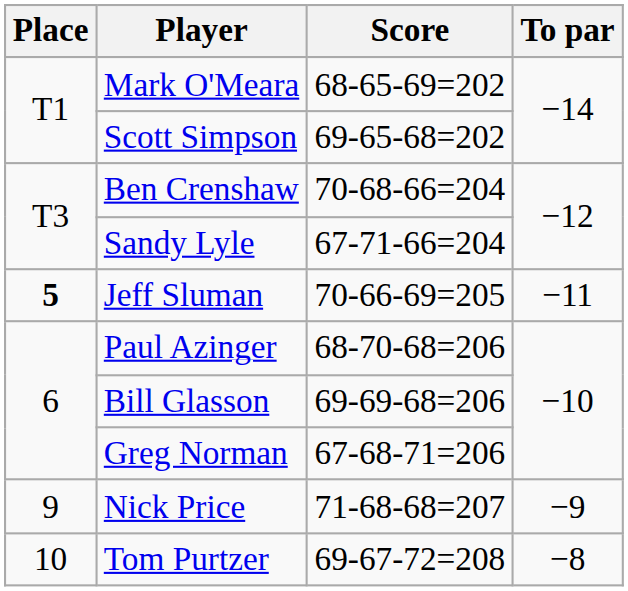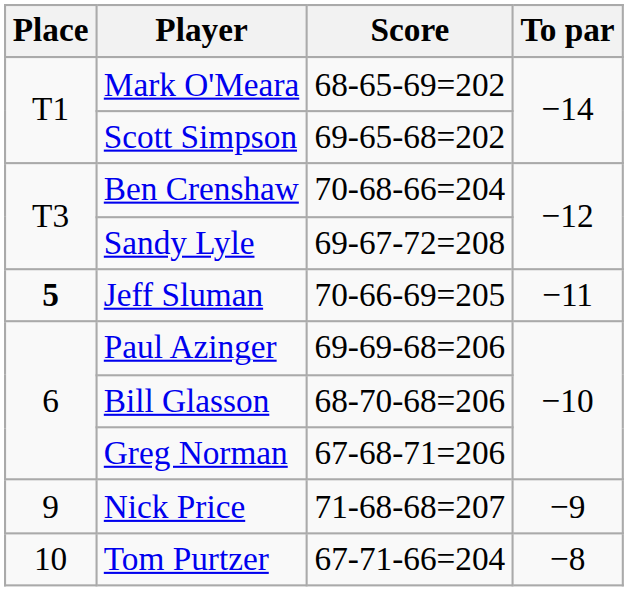 <table class="wikitable">
 <tr>
 <th>Place</th>
 <th>Player</th>
 <th>Score</th>
 <th>To par</th>
 </tr>
 <tr>
 <td rowspan=2 align=center>T1</td>
 <td> <a href='#'>Mark O'Meara</a></td>
 <td align=center>68-65-69=202</td>
 <td rowspan=2 align=center>−14</td>
 </tr>
 <tr>
 <td> <a href='#'>Scott Simpson</a></td>
 <td align=center>69-65-68=202</td>
 </tr>
 <tr>
 <td rowspan=2 align=center>T3</td>
 <td> <a href='#'>Ben Crenshaw</a></td>
 <td align=center>70-68-66=204</td>
 <td rowspan=2 align=center>−12</td>
 </tr>
 <tr>
 <td> <a href='#'>Sandy Lyle</a></td>
-<td align=center>67-71-66=204</td>
+<td align=center>69-67-72=208</td>
 </tr>
 <tr>
 <td align=center><strong>5</strong></td>
 <td> <a href='#'>Jeff Sluman</a></td>
 <td align=center>70-66-69=205</td>
 <td align=center>−11</td>
 </tr>
 <tr>
 <td rowspan=3 align=center>6</td>
 <td> <a href='#'>Paul Azinger</a></td>
-<td align=center>68-70-68=206</td>
+<td align=center>69-69-68=206</td>
 <td rowspan=3 align=center>−10</td>
 </tr>
 <tr>
 <td> <a href='#'>Bill Glasson</a></td>
-<td align=center>69-69-68=206</td>
+<td align=center>68-70-68=206</td>
 </tr>
 <tr>
 <td> <a href='#'>Greg Norman</a></td>
 <td align=center>67-68-71=206</td>
 </tr>
 <tr>
 <td align=center>9</td>
 <td> <a href='#'>Nick Price</a></td>
 <td align=center>71-68-68=207</td>
 <td align=center>−9</td>
 </tr>
 <tr>
 <td align=center>10</td>
 <td> <a href='#'>Tom Purtzer</a></td>
-<td align=center>69-67-72=208</td>
+<td align=center>67-71-66=204</td>
 <td align=center>−8</td>
 </tr>
 </table>
